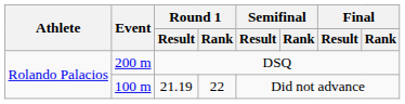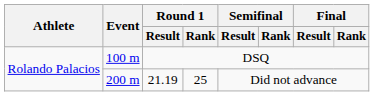 <table class=wikitable style="font-size:90%">
 <tr>
 <th rowspan="2">Athlete</th>
 <th rowspan="2">Event</th>
 <th colspan="2">Round 1</th>
 <th colspan="2">Semifinal</th>
 <th colspan="2">Final</th>
 </tr>
 <tr style="font-size:95%">
 <th>Result</th>
 <th>Rank</th>
 <th>Result</th>
 <th>Rank</th>
 <th>Result</th>
 <th>Rank</th>
 </tr>
 <tr align=center>
 <td align=left rowspan="2"><a href='#'>Rolando Palacios</a></td>
-<td align=left><a href='#'>200 m</a></td>
+<td align=left><a href='#'>100 m</a></td>
 <td colspan="6">DSQ</td>
 </tr>
 <tr align=center>
-<td align=left><a href='#'>100 m</a></td>
+<td align=left><a href='#'>200 m</a></td>
 <td>21.19</td>
-<td>22</td>
+<td>25</td>
 <td colspan="4">Did not advance</td>
 </tr>
 </table>
